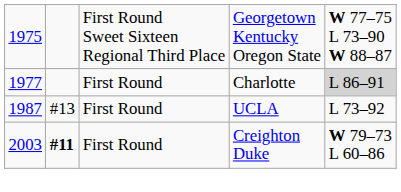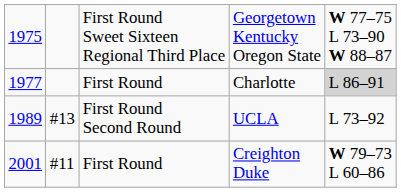 <table class="wikitable">
 <tr>
 <td><a href='#'>1975</a></td>
 <td></td>
 <td>First Round<br>Sweet Sixteen<br>Regional Third Place</td>
 <td><a href='#'>Georgetown</a><br><a href='#'>Kentucky</a><br>Oregon State</td>
 <td><strong>W</strong> 77–75<br>L 73–90<br><strong>W</strong> 88–87</td>
 </tr>
 <tr>
 <td><a href='#'>1977</a></td>
 <td></td>
 <td>First Round</td>
 <td>Charlotte</td>
 <td style="background: lightgrey;">L 86–91</td>
 </tr>
 <tr>
-<td><a href='#'>1987</a></td>
+<td><a href='#'>1989</a></td>
 <td>#13</td>
-<td>First Round</td>
+<td>First Round<br>Second Round</td>
 <td><a href='#'>UCLA</a></td>
 <td>L 73–92</td>
 </tr>
 <tr>
-<td><a href='#'>2003</a></td>
-<td><strong>#11</strong></td>
+<td><a href='#'>2001</a></td>
+<td>#11</td>
 <td>First Round</td>
 <td><a href='#'>Creighton</a><br><a href='#'>Duke</a></td>
 <td><strong>W</strong> 79–73<br>L 60–86</td>
 </tr>
 </table>
